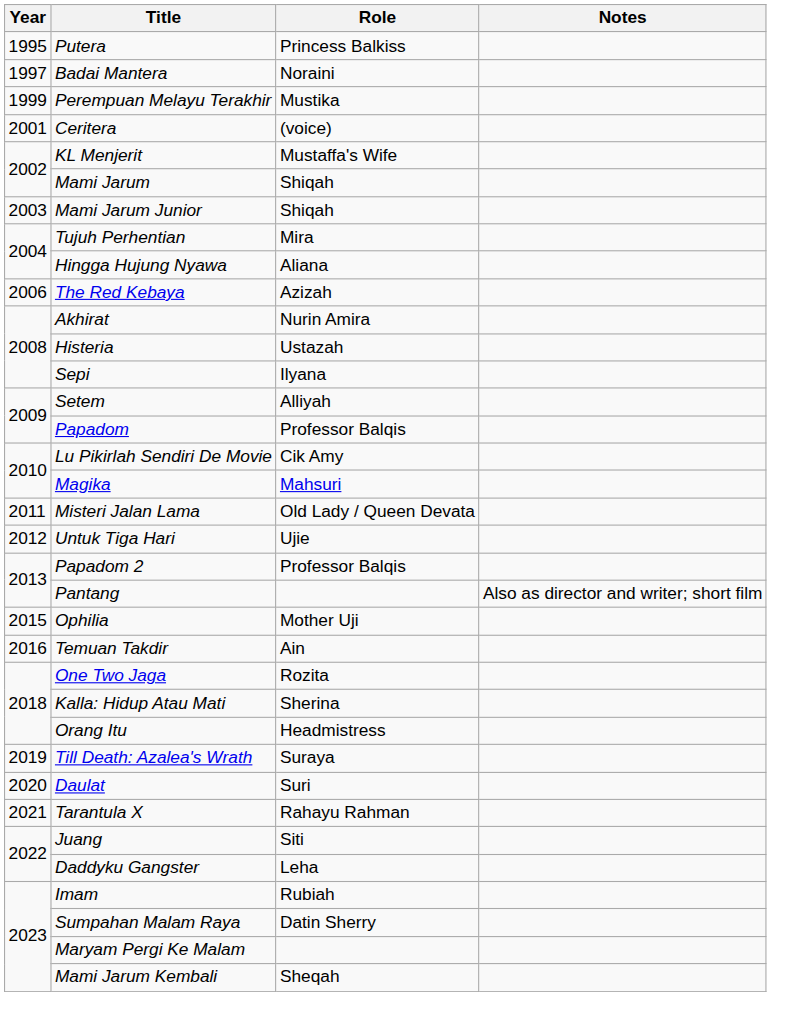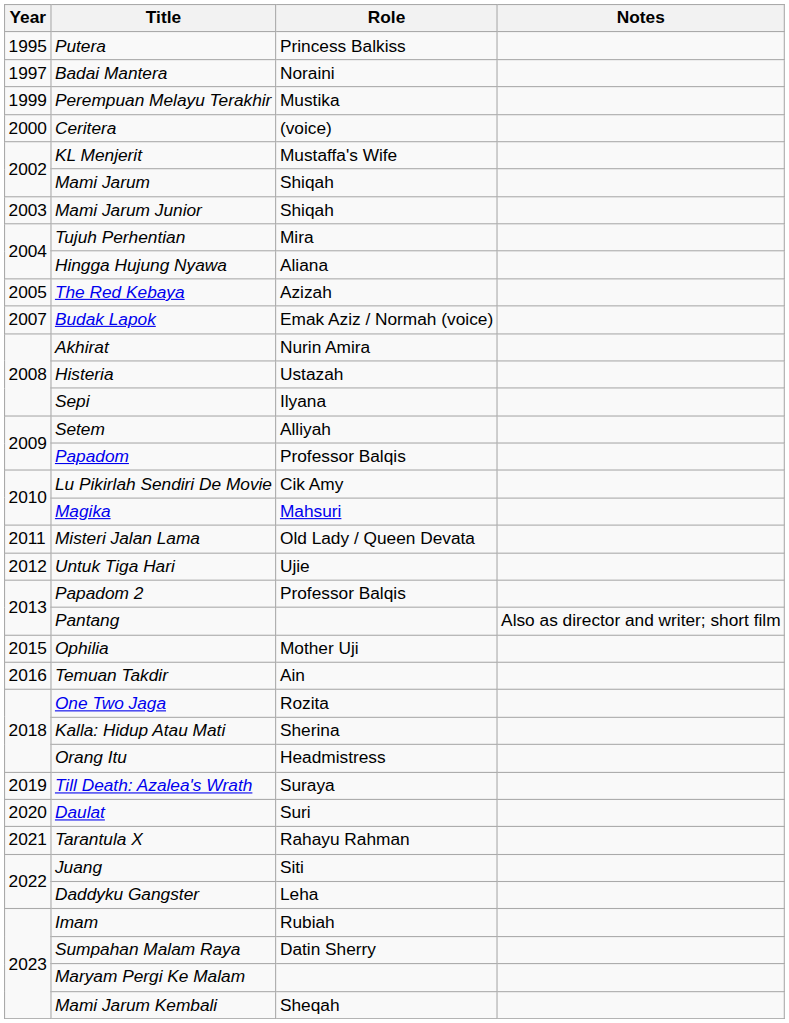 <table class="wikitable">
 <tr>
 <th>Year</th>
 <th>Title</th>
 <th>Role</th>
 <th>Notes</th>
 </tr>
 <tr>
 <td>1995</td>
 <td><em>Putera</em></td>
 <td>Princess Balkiss</td>
 <td></td>
 </tr>
 <tr>
 <td>1997</td>
 <td><em>Badai Mantera</em></td>
 <td>Noraini</td>
 <td></td>
 </tr>
 <tr>
 <td>1999</td>
 <td><em>Perempuan Melayu Terakhir</em></td>
 <td>Mustika</td>
 <td></td>
 </tr>
 <tr>
-<td>2001</td>
+<td>2000</td>
 <td><em>Ceritera</em></td>
 <td>(voice)</td>
 <td></td>
 </tr>
 <tr>
 <td rowspan="2">2002</td>
 <td><em>KL Menjerit</em></td>
 <td>Mustaffa's Wife</td>
 <td></td>
 </tr>
 <tr>
 <td><em>Mami Jarum</em></td>
 <td>Shiqah</td>
 <td></td>
 </tr>
 <tr>
 <td>2003</td>
 <td><em>Mami Jarum Junior</em></td>
 <td>Shiqah</td>
 <td></td>
 </tr>
 <tr>
 <td rowspan="2">2004</td>
 <td><em>Tujuh Perhentian</em></td>
 <td>Mira</td>
 <td></td>
 </tr>
 <tr>
 <td><em>Hingga Hujung Nyawa</em></td>
 <td>Aliana</td>
 <td></td>
 </tr>
 <tr>
-<td>2006</td>
+<td>2005</td>
 <td><em><a href='#'>The Red Kebaya</a></em></td>
 <td>Azizah</td>
+<td></td>
+</tr>
+<tr>
+<td>2007</td>
+<td><em><a href='#'>Budak Lapok</a></em></td>
+<td>Emak Aziz / Normah (voice)</td>
 <td></td>
 </tr>
 <tr>
 <td rowspan="3">2008</td>
 <td><em>Akhirat</em></td>
 <td>Nurin Amira</td>
 <td></td>
 </tr>
 <tr>
 <td><em>Histeria</em></td>
 <td>Ustazah</td>
 <td></td>
 </tr>
 <tr>
 <td><em>Sepi</em></td>
 <td>Ilyana</td>
 <td></td>
 </tr>
 <tr>
 <td rowspan="2">2009</td>
 <td><em>Setem</em></td>
 <td>Alliyah</td>
 <td></td>
 </tr>
 <tr>
 <td><em><a href='#'>Papadom</a></em></td>
 <td>Professor Balqis</td>
 <td></td>
 </tr>
 <tr>
 <td rowspan="2">2010</td>
 <td><em>Lu Pikirlah Sendiri De Movie</em></td>
 <td>Cik Amy</td>
 <td></td>
 </tr>
 <tr>
 <td><em><a href='#'>Magika</a></em></td>
 <td><a href='#'>Mahsuri</a></td>
 <td></td>
 </tr>
 <tr>
 <td>2011</td>
 <td><em>Misteri Jalan Lama</em></td>
 <td>Old Lady / Queen Devata</td>
 <td></td>
 </tr>
 <tr>
 <td>2012</td>
 <td><em>Untuk Tiga Hari</em></td>
 <td>Ujie</td>
 <td></td>
 </tr>
 <tr>
 <td rowspan="2">2013</td>
 <td><em>Papadom 2</em></td>
 <td>Professor Balqis</td>
 <td></td>
 </tr>
 <tr>
 <td><em>Pantang</em></td>
 <td></td>
 <td>Also as director and writer; short film</td>
 </tr>
 <tr>
 <td>2015</td>
 <td><em>Ophilia</em></td>
 <td>Mother Uji</td>
 <td></td>
 </tr>
 <tr>
 <td>2016</td>
 <td><em>Temuan Takdir</em></td>
 <td>Ain</td>
 <td></td>
 </tr>
 <tr>
 <td rowspan="3">2018</td>
 <td><em><a href='#'>One Two Jaga</a></em></td>
 <td>Rozita</td>
 <td></td>
 </tr>
 <tr>
 <td><em>Kalla: Hidup Atau Mati</em></td>
 <td>Sherina</td>
 <td></td>
 </tr>
 <tr>
 <td><em>Orang Itu</em></td>
 <td>Headmistress</td>
 <td></td>
 </tr>
 <tr>
 <td>2019</td>
 <td><em><a href='#'>Till Death: Azalea's Wrath</a></em></td>
 <td>Suraya</td>
 <td></td>
 </tr>
 <tr>
 <td>2020</td>
 <td><em><a href='#'>Daulat</a></em></td>
 <td>Suri</td>
 <td></td>
 </tr>
 <tr>
 <td>2021</td>
 <td><em>Tarantula X</em></td>
 <td>Rahayu Rahman</td>
 <td></td>
 </tr>
 <tr>
 <td rowspan="2">2022</td>
 <td><em>Juang</em></td>
 <td>Siti</td>
 <td></td>
 </tr>
 <tr>
 <td><em>Daddyku Gangster</em></td>
 <td>Leha</td>
 <td></td>
 </tr>
 <tr>
 <td rowspan="4">2023</td>
 <td><em>Imam</em></td>
 <td>Rubiah</td>
 <td></td>
 </tr>
 <tr>
 <td><em>Sumpahan Malam Raya</em></td>
 <td>Datin Sherry</td>
 <td></td>
 </tr>
 <tr>
 <td><em>Maryam Pergi Ke Malam</em></td>
 <td></td>
 <td></td>
 </tr>
 <tr>
 <td><em>Mami Jarum Kembali</em></td>
 <td>Sheqah</td>
 <td></td>
 </tr>
 </table>
